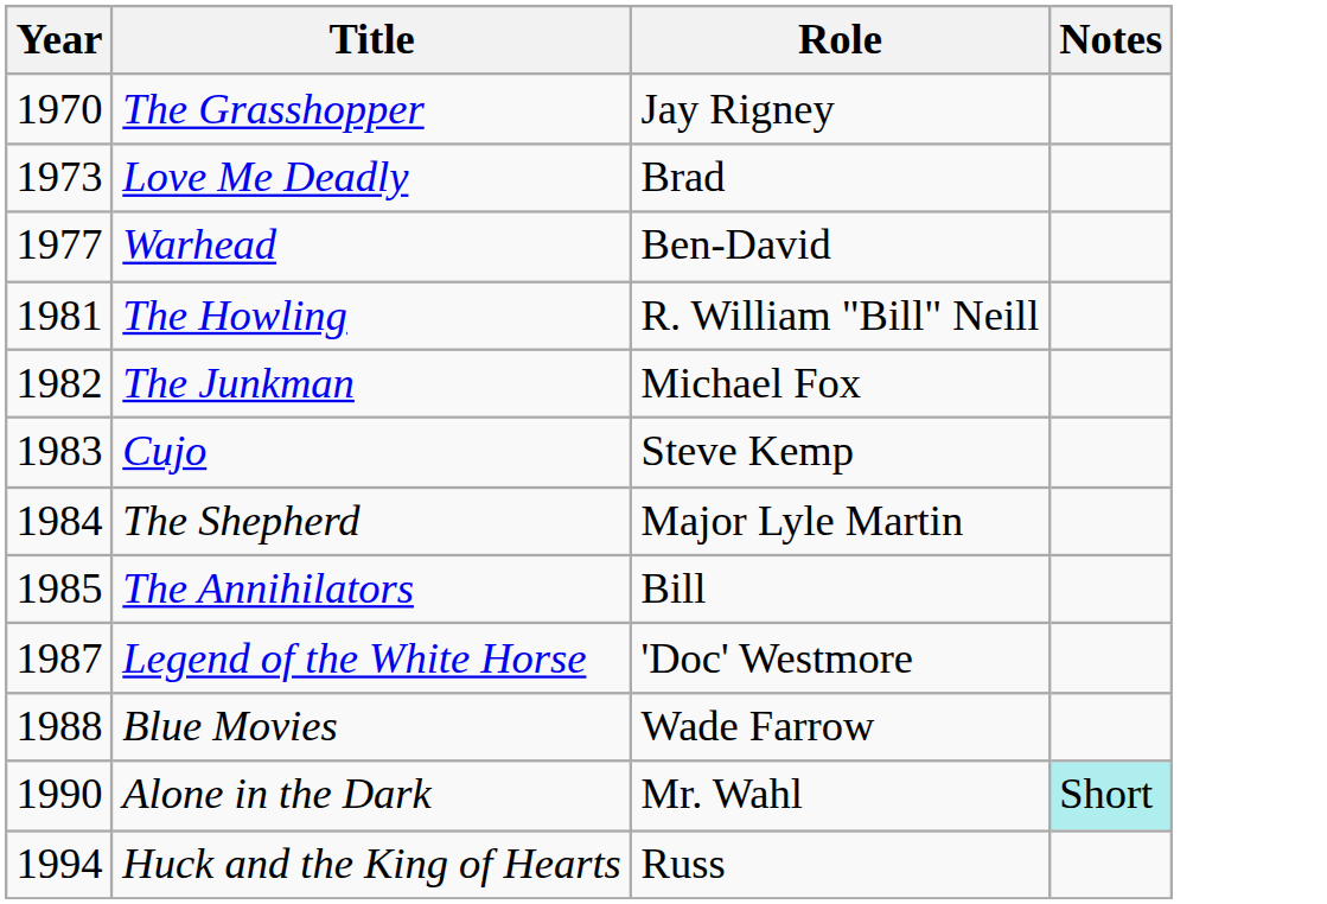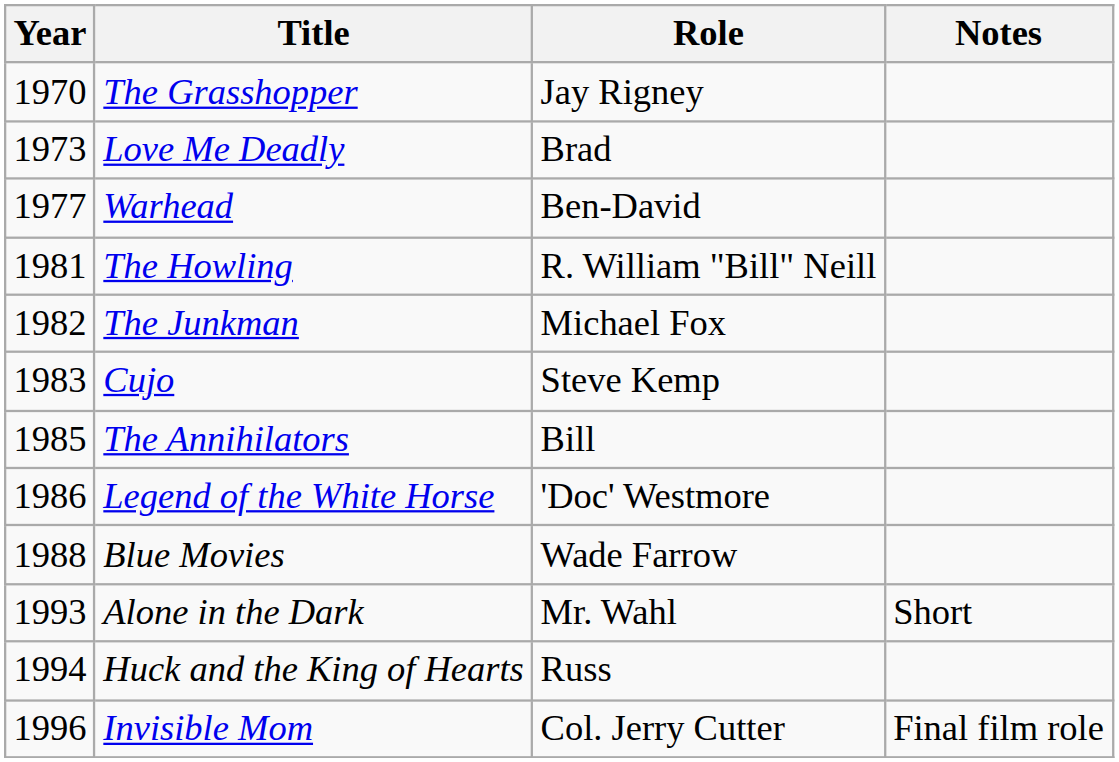 <table class="wikitable sortable">
 <tr>
 <th>Year</th>
 <th>Title</th>
 <th>Role</th>
 <th>Notes</th>
 </tr>
 <tr>
 <td>1970</td>
 <td><em><a href='#'>The Grasshopper</a></em></td>
 <td>Jay Rigney</td>
 <td></td>
 </tr>
 <tr>
 <td>1973</td>
 <td><em><a href='#'>Love Me Deadly</a></em></td>
 <td>Brad</td>
 <td></td>
 </tr>
 <tr>
 <td>1977</td>
 <td><em><a href='#'>Warhead</a></em></td>
 <td>Ben-David</td>
 <td></td>
 </tr>
 <tr>
 <td>1981</td>
 <td><em><a href='#'>The Howling</a></em></td>
 <td>R. William "Bill" Neill</td>
 <td></td>
 </tr>
 <tr>
 <td>1982</td>
 <td><em><a href='#'>The Junkman</a></em></td>
 <td>Michael Fox</td>
 <td></td>
 </tr>
 <tr>
 <td>1983</td>
 <td><em><a href='#'>Cujo</a></em></td>
 <td>Steve Kemp</td>
 <td></td>
 </tr>
 <tr>
-<td>1984</td>
-<td><em>The Shepherd</em></td>
-<td>Major Lyle Martin</td>
-<td></td>
-</tr>
-<tr>
 <td>1985</td>
 <td><em><a href='#'>The Annihilators</a></em></td>
 <td>Bill</td>
 <td></td>
 </tr>
 <tr>
-<td>1987</td>
+<td>1986</td>
 <td><em><a href='#'>Legend of the White Horse</a></em></td>
 <td>'Doc' Westmore</td>
 <td></td>
 </tr>
 <tr>
 <td>1988</td>
 <td><em>Blue Movies</em></td>
 <td>Wade Farrow</td>
 <td></td>
 </tr>
 <tr>
-<td>1990</td>
+<td>1993</td>
 <td><em>Alone in the Dark</em></td>
 <td>Mr. Wahl</td>
-<td style="background: paleturquoise;">Short</td>
+<td>Short</td>
 </tr>
 <tr>
 <td>1994</td>
 <td><em>Huck and the King of Hearts</em></td>
 <td>Russ</td>
 <td></td>
 </tr>
 <tr>
+<td>1996</td>
+<td><em><a href='#'>Invisible Mom</a></em></td>
+<td>Col. Jerry Cutter</td>
+<td>Final film role</td>
+</tr>
+<tr>
 </tr>
 </table>
